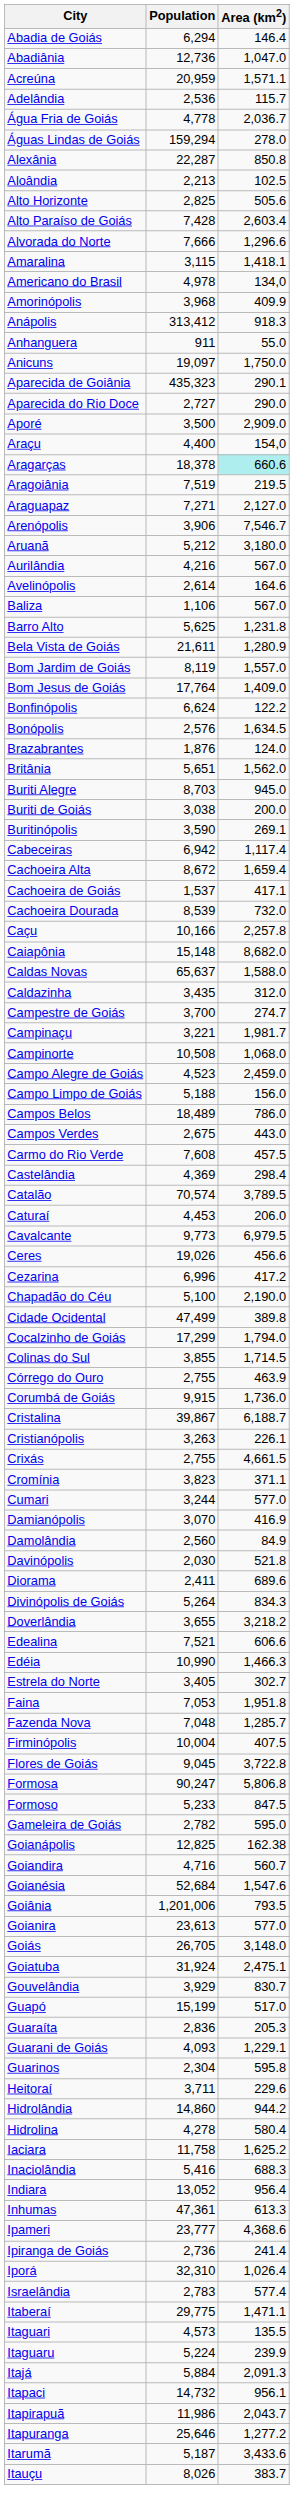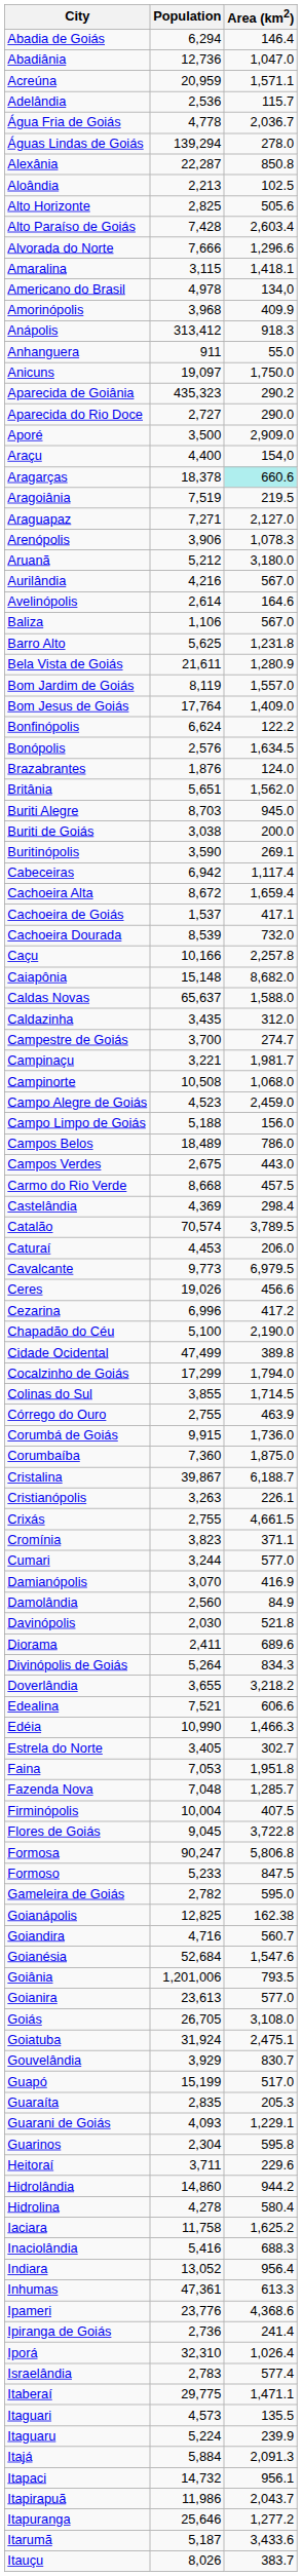 <table class="wikitable">
 <tr>
 <th>City</th>
 <th>Population</th>
 <th>Area (km<sup>2</sup>)</th>
 </tr>
 <tr>
 <td><a href='#'>Abadia de Goiás</a></td>
 <td align=right>6,294</td>
 <td align=right>146.4</td>
 </tr>
 <tr>
 <td><a href='#'>Abadiânia</a></td>
 <td align=right>12,736</td>
 <td align=right>1,047.0</td>
 </tr>
 <tr>
 <td><a href='#'>Acreúna</a></td>
 <td align=right>20,959</td>
 <td align=right>1,571.1</td>
 </tr>
 <tr>
 <td><a href='#'>Adelândia</a></td>
 <td align=right>2,536</td>
 <td align=right>115.7</td>
 </tr>
 <tr>
 <td><a href='#'>Água Fria de Goiás</a></td>
 <td align=right>4,778</td>
 <td align=right>2,036.7</td>
 </tr>
 <tr>
 <td><a href='#'>Águas Lindas de Goiás</a></td>
-<td align=right>159,294</td>
+<td align=right>139,294</td>
 <td align=right>278.0</td>
 </tr>
 <tr>
 <td><a href='#'>Alexânia</a></td>
 <td align=right>22,287</td>
 <td align=right>850.8</td>
 </tr>
 <tr>
 <td><a href='#'>Aloândia</a></td>
 <td align=right>2,213</td>
 <td align=right>102.5</td>
 </tr>
 <tr>
 <td><a href='#'>Alto Horizonte</a></td>
 <td align=right>2,825</td>
 <td align=right>505.6</td>
 </tr>
 <tr>
 <td><a href='#'>Alto Paraíso de Goiás</a></td>
 <td align=right>7,428</td>
 <td align=right>2,603.4</td>
 </tr>
 <tr>
 <td><a href='#'>Alvorada do Norte</a></td>
 <td align=right>7,666</td>
 <td align=right>1,296.6</td>
 </tr>
 <tr>
 <td><a href='#'>Amaralina</a></td>
 <td align=right>3,115</td>
 <td align=right>1,418.1</td>
 </tr>
 <tr>
 <td><a href='#'>Americano do Brasil</a></td>
 <td align=right>4,978</td>
 <td align=right>134,0</td>
 </tr>
 <tr>
 <td><a href='#'>Amorinópolis</a></td>
 <td align=right>3,968</td>
 <td align=right>409.9</td>
 </tr>
 <tr>
 <td><a href='#'>Anápolis</a></td>
 <td align=right>313,412</td>
 <td align=right>918.3</td>
 </tr>
 <tr>
 <td><a href='#'>Anhanguera</a></td>
 <td align=right>911</td>
 <td align=right>55.0</td>
 </tr>
 <tr>
 <td><a href='#'>Anicuns</a></td>
 <td align=right>19,097</td>
 <td align=right>1,750.0</td>
 </tr>
 <tr>
 <td><a href='#'>Aparecida de Goiânia</a></td>
 <td align=right>435,323</td>
-<td align=right>290.1</td>
+<td align=right>290.2</td>
 </tr>
 <tr>
 <td><a href='#'>Aparecida do Rio Doce</a></td>
 <td align=right>2,727</td>
 <td align=right>290.0</td>
 </tr>
 <tr>
 <td><a href='#'>Aporé</a></td>
 <td align=right>3,500</td>
 <td align=right>2,909.0</td>
 </tr>
 <tr>
 <td><a href='#'>Araçu</a></td>
 <td align=right>4,400</td>
 <td align=right>154,0</td>
 </tr>
 <tr>
 <td><a href='#'>Aragarças</a></td>
 <td align=right>18,378</td>
 <td align=right style="background: paleturquoise;">660.6</td>
 </tr>
 <tr>
 <td><a href='#'>Aragoiânia</a></td>
 <td align=right>7,519</td>
 <td align=right>219.5</td>
 </tr>
 <tr>
 <td><a href='#'>Araguapaz</a></td>
 <td align=right>7,271</td>
 <td align=right>2,127.0</td>
 </tr>
 <tr>
 <td><a href='#'>Arenópolis</a></td>
 <td align=right>3,906</td>
-<td align=right>7,546.7</td>
+<td align=right>1,078.3</td>
 </tr>
 <tr>
 <td><a href='#'>Aruanã</a></td>
 <td align=right>5,212</td>
 <td align=right>3,180.0</td>
 </tr>
 <tr>
 <td><a href='#'>Aurilândia</a></td>
 <td align=right>4,216</td>
 <td align=right>567.0</td>
 </tr>
 <tr>
 <td><a href='#'>Avelinópolis</a></td>
 <td align=right>2,614</td>
 <td align=right>164.6</td>
 </tr>
 <tr>
 <td><a href='#'>Baliza</a></td>
 <td align=right>1,106</td>
 <td align=right>567.0</td>
 </tr>
 <tr>
 <td><a href='#'>Barro Alto</a></td>
 <td align=right>5,625</td>
 <td align=right>1,231.8</td>
 </tr>
 <tr>
 <td><a href='#'>Bela Vista de Goiás</a></td>
 <td align=right>21,611</td>
 <td align=right>1,280.9</td>
 </tr>
 <tr>
 <td><a href='#'>Bom Jardim de Goiás</a></td>
 <td align=right>8,119</td>
 <td align=right>1,557.0</td>
 </tr>
 <tr>
 <td><a href='#'>Bom Jesus de Goiás</a></td>
 <td align=right>17,764</td>
 <td align=right>1,409.0</td>
 </tr>
 <tr>
 <td><a href='#'>Bonfinópolis</a></td>
 <td align=right>6,624</td>
 <td align=right>122.2</td>
 </tr>
 <tr>
 <td><a href='#'>Bonópolis</a></td>
 <td align=right>2,576</td>
 <td align=right>1,634.5</td>
 </tr>
 <tr>
 <td><a href='#'>Brazabrantes</a></td>
 <td align=right>1,876</td>
 <td align=right>124.0</td>
 </tr>
 <tr>
 <td><a href='#'>Britânia</a></td>
 <td align=right>5,651</td>
 <td align=right>1,562.0</td>
 </tr>
 <tr>
 <td><a href='#'>Buriti Alegre</a></td>
 <td align=right>8,703</td>
 <td align=right>945.0</td>
 </tr>
 <tr>
 <td><a href='#'>Buriti de Goiás</a></td>
 <td align=right>3,038</td>
 <td align=right>200.0</td>
 </tr>
 <tr>
 <td><a href='#'>Buritinópolis</a></td>
 <td align=right>3,590</td>
 <td align=right>269.1</td>
 </tr>
 <tr>
 <td><a href='#'>Cabeceiras</a></td>
 <td align=right>6,942</td>
 <td align=right>1,117.4</td>
 </tr>
 <tr>
 <td><a href='#'>Cachoeira Alta</a></td>
 <td align=right>8,672</td>
 <td align=right>1,659.4</td>
 </tr>
 <tr>
 <td><a href='#'>Cachoeira de Goiás</a></td>
 <td align=right>1,537</td>
 <td align=right>417.1</td>
 </tr>
 <tr>
 <td><a href='#'>Cachoeira Dourada</a></td>
 <td align=right>8,539</td>
 <td align=right>732.0</td>
 </tr>
 <tr>
 <td><a href='#'>Caçu</a></td>
 <td align=right>10,166</td>
 <td align=right>2,257.8</td>
 </tr>
 <tr>
 <td><a href='#'>Caiapônia</a></td>
 <td align=right>15,148</td>
 <td align=right>8,682.0</td>
 </tr>
 <tr>
 <td><a href='#'>Caldas Novas</a></td>
 <td align=right>65,637</td>
 <td align=right>1,588.0</td>
 </tr>
 <tr>
 <td><a href='#'>Caldazinha</a></td>
 <td align=right>3,435</td>
 <td align=right>312.0</td>
 </tr>
 <tr>
 <td><a href='#'>Campestre de Goiás</a></td>
 <td align=right>3,700</td>
 <td align=right>274.7</td>
 </tr>
 <tr>
 <td><a href='#'>Campinaçu</a></td>
 <td align=right>3,221</td>
 <td align=right>1,981.7</td>
 </tr>
 <tr>
 <td><a href='#'>Campinorte</a></td>
 <td align=right>10,508</td>
 <td align=right>1,068.0</td>
 </tr>
 <tr>
 <td><a href='#'>Campo Alegre de Goiás</a></td>
 <td align=right>4,523</td>
 <td align=right>2,459.0</td>
 </tr>
 <tr>
 <td><a href='#'>Campo Limpo de Goiás</a></td>
 <td align=right>5,188</td>
 <td align=right>156.0</td>
 </tr>
 <tr>
 <td><a href='#'>Campos Belos</a></td>
 <td align=right>18,489</td>
 <td align=right>786.0</td>
 </tr>
 <tr>
 <td><a href='#'>Campos Verdes</a></td>
 <td align=right>2,675</td>
 <td align=right>443.0</td>
 </tr>
 <tr>
 <td><a href='#'>Carmo do Rio Verde</a></td>
-<td align=right>7,608</td>
+<td align=right>8,668</td>
 <td align=right>457.5</td>
 </tr>
 <tr>
 <td><a href='#'>Castelândia</a></td>
 <td align=right>4,369</td>
 <td align=right>298.4</td>
 </tr>
 <tr>
 <td><a href='#'>Catalão</a></td>
 <td align=right>70,574</td>
 <td align=right>3,789.5</td>
 </tr>
 <tr>
 <td><a href='#'>Caturaí</a></td>
 <td align=right>4,453</td>
 <td align=right>206.0</td>
 </tr>
 <tr>
 <td><a href='#'>Cavalcante</a></td>
 <td align=right>9,773</td>
 <td align=right>6,979.5</td>
 </tr>
 <tr>
 <td><a href='#'>Ceres</a></td>
 <td align=right>19,026</td>
 <td align=right>456.6</td>
 </tr>
 <tr>
 <td><a href='#'>Cezarina</a></td>
 <td align=right>6,996</td>
 <td align=right>417.2</td>
 </tr>
 <tr>
 <td><a href='#'>Chapadão do Céu</a></td>
 <td align=right>5,100</td>
 <td align=right>2,190.0</td>
 </tr>
 <tr>
 <td><a href='#'>Cidade Ocidental</a></td>
 <td align=right>47,499</td>
 <td align=right>389.8</td>
 </tr>
 <tr>
 <td><a href='#'>Cocalzinho de Goiás</a></td>
 <td align=right>17,299</td>
 <td align=right>1,794.0</td>
 </tr>
 <tr>
 <td><a href='#'>Colinas do Sul</a></td>
 <td align=right>3,855</td>
 <td align=right>1,714.5</td>
 </tr>
 <tr>
 <td><a href='#'>Córrego do Ouro</a></td>
 <td align=right>2,755</td>
 <td align=right>463.9</td>
 </tr>
 <tr>
 <td><a href='#'>Corumbá de Goiás</a></td>
 <td align=right>9,915</td>
 <td align=right>1,736.0</td>
+</tr>
+<tr>
+<td><a href='#'>Corumbaíba</a></td>
+<td align=right>7,360</td>
+<td align=right>1,875.0</td>
 </tr>
 <tr>
 <td><a href='#'>Cristalina</a></td>
 <td align=right>39,867</td>
 <td align=right>6,188.7</td>
 </tr>
 <tr>
 <td><a href='#'>Cristianópolis</a></td>
 <td align=right>3,263</td>
 <td align=right>226.1</td>
 </tr>
 <tr>
 <td><a href='#'>Crixás</a></td>
 <td align=right>2,755</td>
 <td align=right>4,661.5</td>
 </tr>
 <tr>
 <td><a href='#'>Cromínia</a></td>
 <td align=right>3,823</td>
 <td align=right>371.1</td>
 </tr>
 <tr>
 <td><a href='#'>Cumari</a></td>
 <td align=right>3,244</td>
 <td align=right>577.0</td>
 </tr>
 <tr>
 <td><a href='#'>Damianópolis</a></td>
 <td align=right>3,070</td>
 <td align=right>416.9</td>
 </tr>
 <tr>
 <td><a href='#'>Damolândia</a></td>
 <td align=right>2,560</td>
 <td align=right>84.9</td>
 </tr>
 <tr>
 <td><a href='#'>Davinópolis</a></td>
 <td align=right>2,030</td>
 <td align=right>521.8</td>
 </tr>
 <tr>
 <td><a href='#'>Diorama</a></td>
 <td align=right>2,411</td>
 <td align=right>689.6</td>
 </tr>
 <tr>
 <td><a href='#'>Divinópolis de Goiás</a></td>
 <td align=right>5,264</td>
 <td align=right>834.3</td>
 </tr>
 <tr>
 <td><a href='#'>Doverlândia</a></td>
 <td align=right>3,655</td>
 <td align=right>3,218.2</td>
 </tr>
 <tr>
 <td><a href='#'>Edealina</a></td>
 <td align=right>7,521</td>
 <td align=right>606.6</td>
 </tr>
 <tr>
 <td><a href='#'>Edéia</a></td>
 <td align=right>10,990</td>
 <td align=right>1,466.3</td>
 </tr>
 <tr>
 <td><a href='#'>Estrela do Norte</a></td>
 <td align=right>3,405</td>
 <td align=right>302.7</td>
 </tr>
 <tr>
 <td><a href='#'>Faina</a></td>
 <td align=right>7,053</td>
 <td align=right>1,951.8</td>
 </tr>
 <tr>
 <td><a href='#'>Fazenda Nova</a></td>
 <td align=right>7,048</td>
 <td align=right>1,285.7</td>
 </tr>
 <tr>
 <td><a href='#'>Firminópolis</a></td>
 <td align=right>10,004</td>
 <td align=right>407.5</td>
 </tr>
 <tr>
 <td><a href='#'>Flores de Goiás</a></td>
 <td align=right>9,045</td>
 <td align=right>3,722.8</td>
 </tr>
 <tr>
 <td><a href='#'>Formosa</a></td>
 <td align=right>90,247</td>
 <td align=right>5,806.8</td>
 </tr>
 <tr>
 <td><a href='#'>Formoso</a></td>
 <td align=right>5,233</td>
 <td align=right>847.5</td>
 </tr>
 <tr>
 <td><a href='#'>Gameleira de Goiás</a></td>
 <td align=right>2,782</td>
 <td align=right>595.0</td>
 </tr>
 <tr>
 <td><a href='#'>Goianápolis</a></td>
 <td align=right>12,825</td>
 <td align=right>162.38</td>
 </tr>
 <tr>
 <td><a href='#'>Goiandira</a></td>
 <td align=right>4,716</td>
 <td align=right>560.7</td>
 </tr>
 <tr>
 <td><a href='#'>Goianésia</a></td>
 <td align=right>52,684</td>
 <td align=right>1,547.6</td>
 </tr>
 <tr>
 <td><a href='#'>Goiânia</a></td>
 <td align=right>1,201,006</td>
 <td align=right>793.5</td>
 </tr>
 <tr>
 <td><a href='#'>Goianira</a></td>
 <td align=right>23,613</td>
 <td align=right>577.0</td>
 </tr>
 <tr>
 <td><a href='#'>Goiás</a></td>
 <td align=right>26,705</td>
-<td align=right>3,148.0</td>
+<td align=right>3,108.0</td>
 </tr>
 <tr>
 <td><a href='#'>Goiatuba</a></td>
 <td align=right>31,924</td>
 <td align=right>2,475.1</td>
 </tr>
 <tr>
 <td><a href='#'>Gouvelândia</a></td>
 <td align=right>3,929</td>
 <td align=right>830.7</td>
 </tr>
 <tr>
 <td><a href='#'>Guapó</a></td>
 <td align=right>15,199</td>
 <td align=right>517.0</td>
 </tr>
 <tr>
 <td><a href='#'>Guaraíta</a></td>
-<td align=right>2,836</td>
+<td align=right>2,835</td>
 <td align=right>205.3</td>
 </tr>
 <tr>
 <td><a href='#'>Guarani de Goiás</a></td>
 <td align=right>4,093</td>
 <td align=right>1,229.1</td>
 </tr>
 <tr>
 <td><a href='#'>Guarinos</a></td>
 <td align=right>2,304</td>
 <td align=right>595.8</td>
 </tr>
 <tr>
 <td><a href='#'>Heitoraí</a></td>
 <td align=right>3,711</td>
 <td align=right>229.6</td>
 </tr>
 <tr>
 <td><a href='#'>Hidrolândia</a></td>
 <td align=right>14,860</td>
 <td align=right>944.2</td>
 </tr>
 <tr>
 <td><a href='#'>Hidrolina</a></td>
 <td align=right>4,278</td>
 <td align=right>580.4</td>
 </tr>
 <tr>
 <td><a href='#'>Iaciara</a></td>
 <td align=right>11,758</td>
 <td align=right>1,625.2</td>
 </tr>
 <tr>
 <td><a href='#'>Inaciolândia</a></td>
 <td align=right>5,416</td>
 <td align=right>688.3</td>
 </tr>
 <tr>
 <td><a href='#'>Indiara</a></td>
 <td align=right>13,052</td>
 <td align=right>956.4</td>
 </tr>
 <tr>
 <td><a href='#'>Inhumas</a></td>
 <td align=right>47,361</td>
 <td align=right>613.3</td>
 </tr>
 <tr>
 <td><a href='#'>Ipameri</a></td>
-<td align=right>23,777</td>
+<td align=right>23,776</td>
 <td align=right>4,368.6</td>
 </tr>
 <tr>
 <td><a href='#'>Ipiranga de Goiás</a></td>
 <td align=right>2,736</td>
 <td align=right>241.4</td>
 </tr>
 <tr>
 <td><a href='#'>Iporá</a></td>
 <td align=right>32,310</td>
 <td align=right>1,026.4</td>
 </tr>
 <tr>
 <td><a href='#'>Israelândia</a></td>
 <td align=right>2,783</td>
 <td align=right>577.4</td>
 </tr>
 <tr>
 <td><a href='#'>Itaberaí</a></td>
 <td align=right>29,775</td>
 <td align=right>1,471.1</td>
 </tr>
 <tr>
 <td><a href='#'>Itaguari</a></td>
 <td align=right>4,573</td>
 <td align=right>135.5</td>
 </tr>
 <tr>
 <td><a href='#'>Itaguaru</a></td>
 <td align=right>5,224</td>
 <td align=right>239.9</td>
 </tr>
 <tr>
 <td><a href='#'>Itajá</a></td>
 <td align=right>5,884</td>
 <td align=right>2,091.3</td>
 </tr>
 <tr>
 <td><a href='#'>Itapaci</a></td>
 <td align=right>14,732</td>
 <td align=right>956.1</td>
 </tr>
 <tr>
 <td><a href='#'>Itapirapuã</a></td>
 <td align=right>11,986</td>
 <td align=right>2,043.7</td>
 </tr>
 <tr>
 <td><a href='#'>Itapuranga</a></td>
 <td align=right>25,646</td>
 <td align=right>1,277.2</td>
 </tr>
 <tr>
 <td><a href='#'>Itarumã</a></td>
 <td align=right>5,187</td>
 <td align=right>3,433.6</td>
 </tr>
 <tr>
 <td><a href='#'>Itauçu</a></td>
 <td align=right>8,026</td>
 <td align=right>383.7</td>
 </tr>
 </table>
